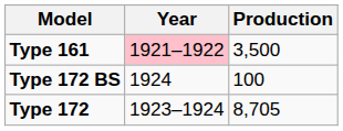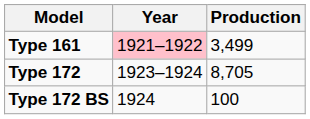 <table class=wikitable>
 <tr>
 <th>Model</th>
 <th>Year</th>
 <th>Production</th>
 </tr>
 <tr>
 <td rowspan=1><strong>Type 161</strong></td>
 <td style="background: pink;">1921–1922</td>
-<td>3,500</td>
+<td>3,499</td>
+</tr>
+<tr>
+<td rowspan=1><strong>Type 172</strong></td>
+<td>1923–1924</td>
+<td>8,705</td>
 </tr>
 <tr>
 <td rowspan=1><strong>Type 172 BS</strong></td>
 <td>1924</td>
 <td>100</td>
 </tr>
-<tr>
-<td rowspan=1><strong>Type 172</strong></td>
-<td>1923–1924</td>
-<td>8,705</td>
-</tr>
 </table>
